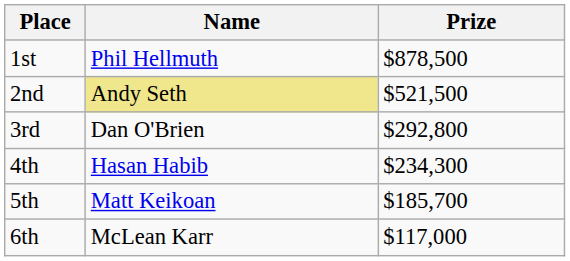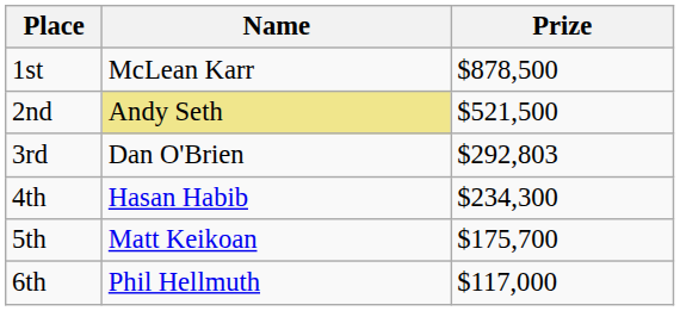 <table class="wikitable">
 <tr>
 <th width="50">Place</th>
 <th width="200">Name</th>
 <th width="125">Prize</th>
 </tr>
 <tr>
 <td>1st</td>
-<td><a href='#'>Phil Hellmuth</a></td>
+<td>McLean Karr</td>
 <td>$878,500</td>
 </tr>
 <tr>
 <td>2nd</td>
 <td style="background: khaki;">Andy Seth</td>
 <td>$521,500</td>
 </tr>
 <tr>
 <td>3rd</td>
 <td>Dan O'Brien</td>
-<td>$292,800</td>
+<td>$292,803</td>
 </tr>
 <tr>
 <td>4th</td>
 <td><a href='#'>Hasan Habib</a></td>
 <td>$234,300</td>
 </tr>
 <tr>
 <td>5th</td>
 <td><a href='#'>Matt Keikoan</a></td>
-<td>$185,700</td>
+<td>$175,700</td>
 </tr>
 <tr>
 <td>6th</td>
-<td>McLean Karr</td>
+<td><a href='#'>Phil Hellmuth</a></td>
 <td>$117,000</td>
 </tr>
 </table>
